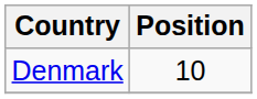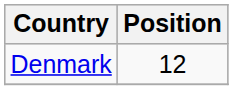 <table class="wikitable">
 <tr>
 <th align="left">Country</th>
 <th align="left">Position</th>
 </tr>
 <tr>
 <td align="left"><a href='#'>Denmark</a></td>
-<td align="center">10 </td>
+<td align="center">12 </td>
 </tr>
 <tr>
 </tr>
 </table>
